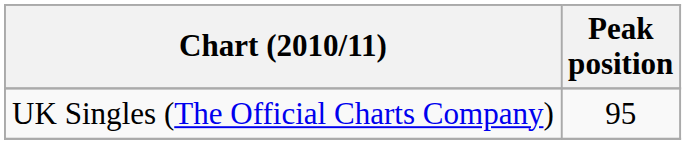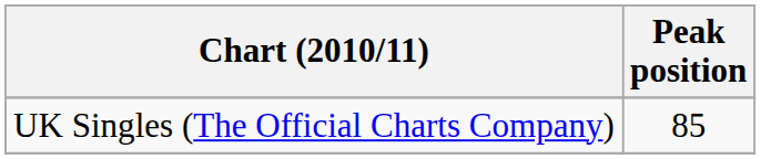 <table class="wikitable sortable">
 <tr>
 <th>Chart (2010/11)</th>
 <th>Peak<br>position</th>
 </tr>
 <tr>
 </tr>
 <tr>
 </tr>
 <tr>
 <td>UK Singles (<a href='#'>The Official Charts Company</a>)</td>
-<td align="center">95</td>
+<td align="center">85</td>
 </tr>
 <tr>
 </tr>
 </table>
